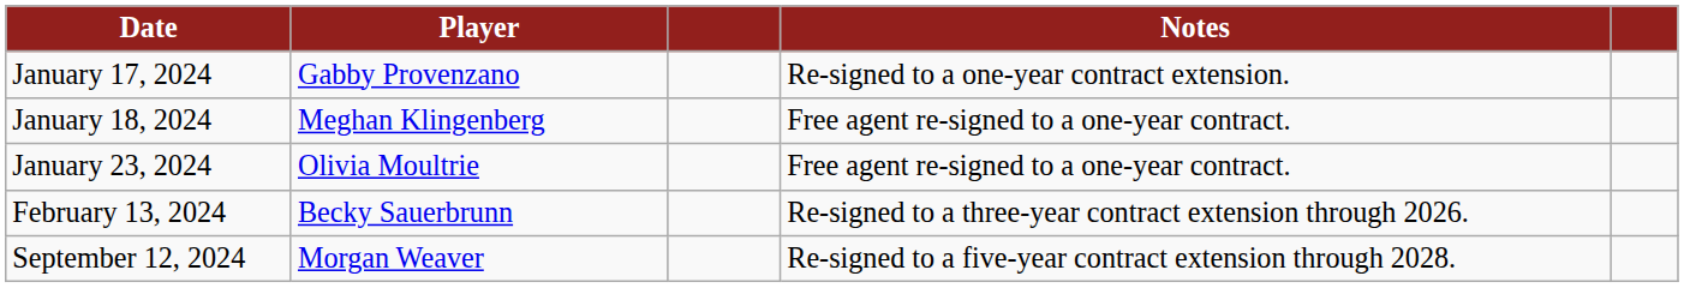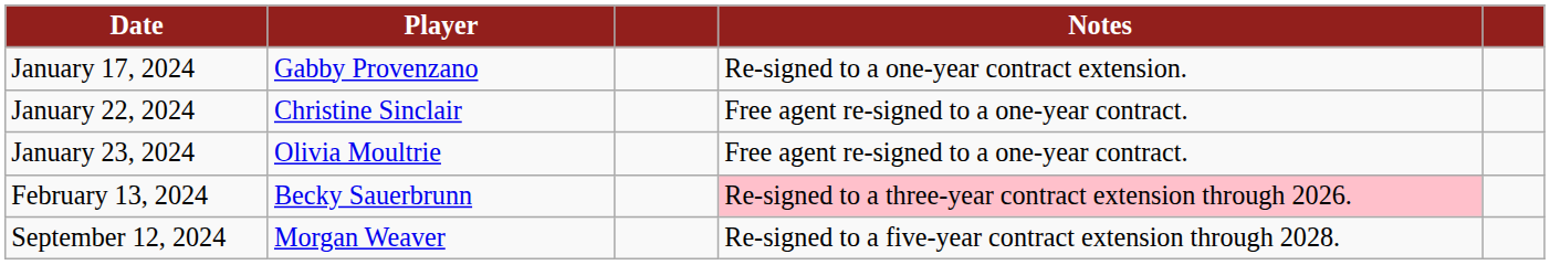 <table class="wikitable sortable" style="text-align:left;">
 <tr>
 <th style="background:#921f1c; color:#fff; width:150px;" data-sort-type="date">Date</th>
 <th style="background:#921f1c; color:#fff; width:200px;">Player</th>
 <th style="background:#921f1c; color:#fff; width:55px;"></th>
 <th style="background:#921f1c; color:#fff; width:450px;">Notes</th>
 <th style="background:#921f1c; color:#fff; width:30px;"></th>
 </tr>
 <tr>
 <td>January 17, 2024</td>
 <td> <a href='#'>Gabby Provenzano</a></td>
 <td align="center"></td>
 <td>Re-signed to a one-year contract extension.</td>
 <td></td>
 </tr>
 <tr>
-<td>January 18, 2024</td>
-<td> <a href='#'>Meghan Klingenberg</a></td>
+<td>January 22, 2024</td>
+<td> <a href='#'>Christine Sinclair</a></td>
 <td></td>
 <td>Free agent re-signed to a one-year contract.</td>
 <td></td>
 </tr>
 <tr>
 <td>January 23, 2024</td>
 <td> <a href='#'>Olivia Moultrie</a></td>
 <td></td>
 <td>Free agent re-signed to a one-year contract.</td>
 <td></td>
 </tr>
 <tr>
 <td>February 13, 2024</td>
 <td> <a href='#'>Becky Sauerbrunn</a></td>
 <td></td>
-<td>Re-signed to a three-year contract extension through 2026.</td>
+<td style="background: pink;">Re-signed to a three-year contract extension through 2026.</td>
 <td></td>
 </tr>
 <tr>
 <td>September 12, 2024</td>
 <td> <a href='#'>Morgan Weaver</a></td>
 <td></td>
 <td>Re-signed to a five-year contract extension through 2028.</td>
 <td></td>
 </tr>
 </table>
